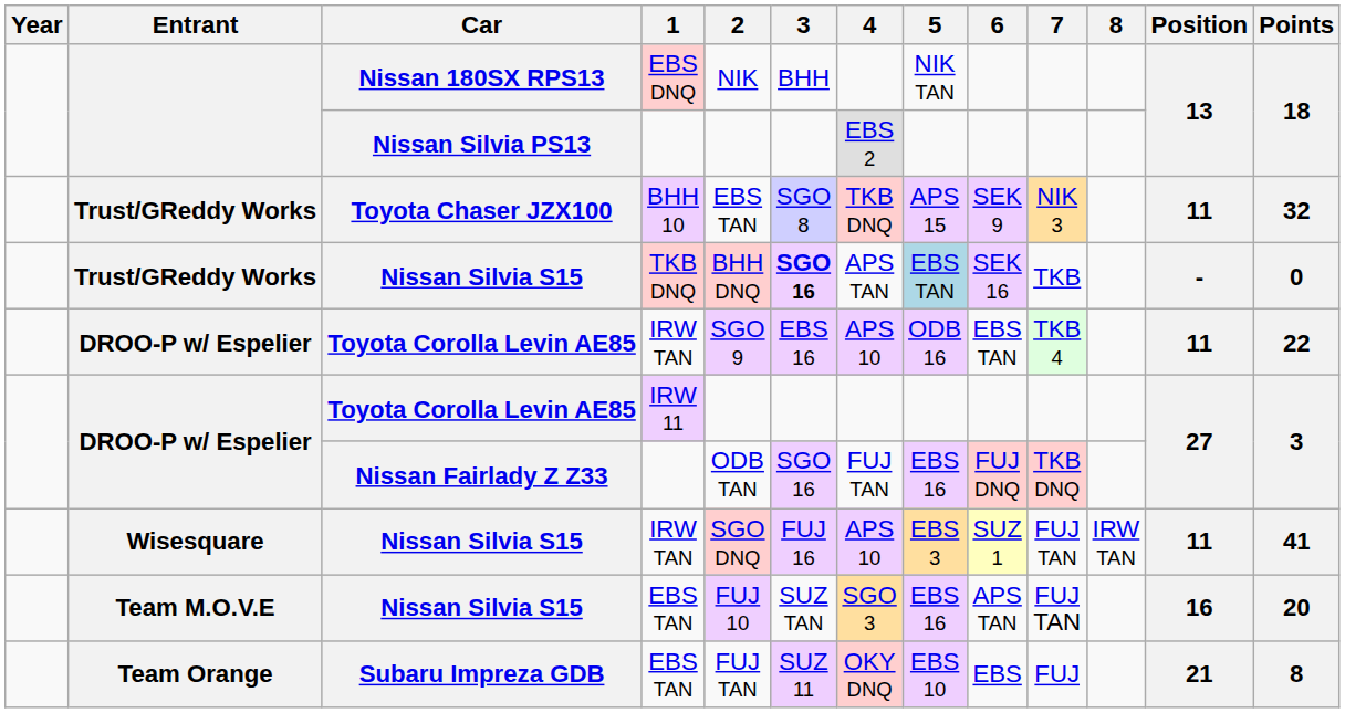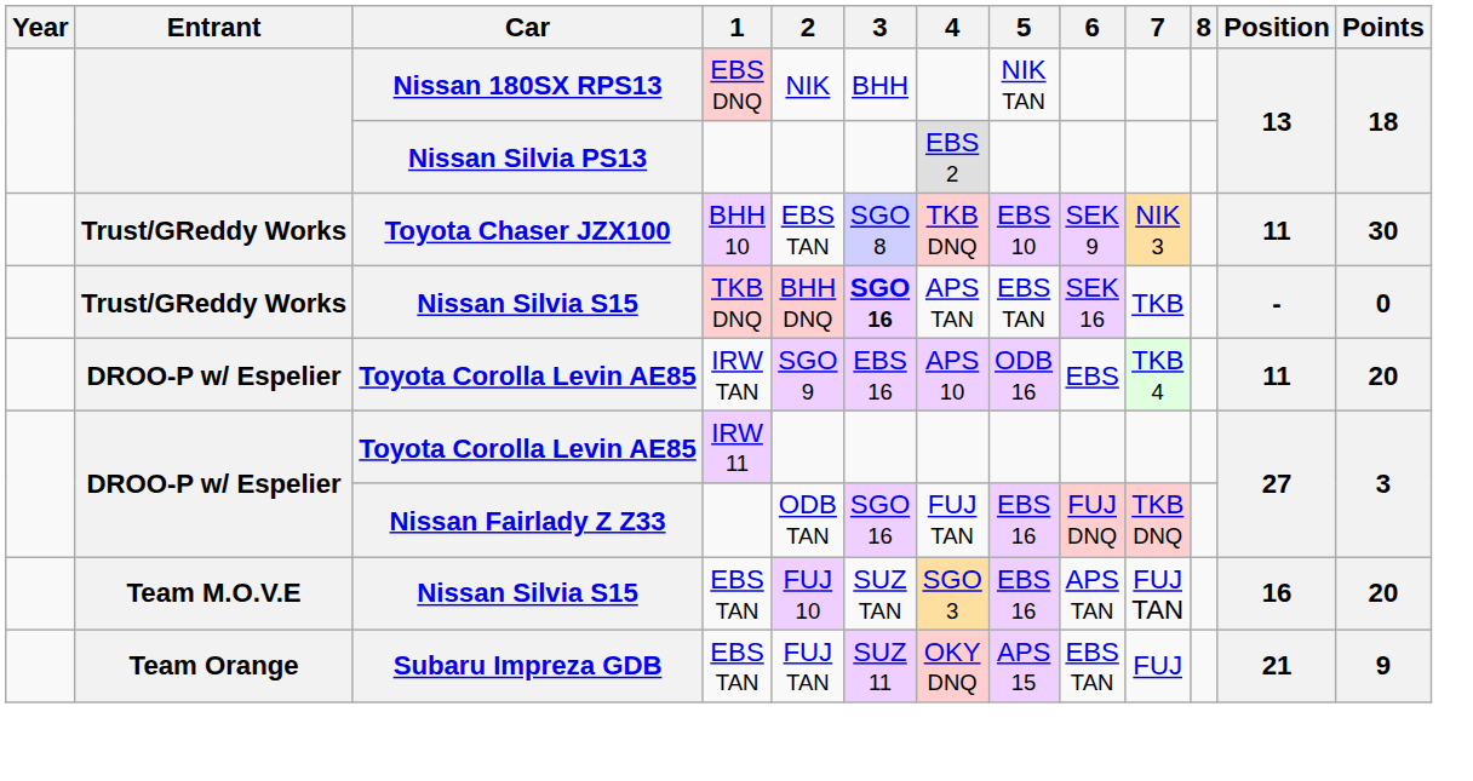 <table class="wikitable" style="text-align:center; font-size:95%">
 <tr>
 <th>Year</th>
 <th>Entrant</th>
 <th>Car</th>
 <th>1</th>
 <th>2</th>
 <th>3</th>
 <th>4</th>
 <th>5</th>
 <th>6</th>
 <th>7</th>
 <th>8</th>
 <th>Position</th>
 <th>Points</th>
 </tr>
 <tr>
 <td rowspan="2"></td>
 <th rowspan="2"></th>
 <th><a href='#'>Nissan 180SX RPS13</a></th>
 <td style="background:#FFCFCF;"><a href='#'>EBS</a><br><small>DNQ</small></td>
 <td><a href='#'>NIK</a><br><small></small></td>
 <td><a href='#'>BHH</a><br><small></small></td>
 <td></td>
 <td><a href='#'>NIK</a><br><small>TAN</small></td>
 <td></td>
 <td></td>
 <td></td>
 <th rowspan="2">13</th>
 <th rowspan="2">18</th>
 </tr>
 <tr>
 <th><a href='#'>Nissan Silvia PS13</a></th>
 <td></td>
 <td></td>
 <td></td>
 <td style="background:#DFDFDF;"><a href='#'>EBS</a><br><small>2</small></td>
 <td></td>
 <td></td>
 <td></td>
 <td></td>
 </tr>
 <tr>
 <td></td>
 <th>Trust/GReddy Works</th>
 <th><a href='#'>Toyota Chaser JZX100</a></th>
 <td style="background:#EFCFFF;"><a href='#'>BHH</a><br><small>10</small></td>
 <td><a href='#'>EBS</a><br><small>TAN</small></td>
 <td style="background:#CFCFFF;"><a href='#'>SGO</a><br><small>8</small></td>
 <td style="background:#FFCFCF;"><a href='#'>TKB</a><br><small>DNQ</small></td>
-<td style="background:#EFCFFF;"><a href='#'>APS</a><br><small>15</small></td>
+<td style="background:#EFCFFF;"><a href='#'>EBS</a><br><small>10</small></td>
 <td style="background:#EFCFFF;"><a href='#'>SEK</a><br><small>9</small></td>
 <td style="background:#FFDF9F;"><a href='#'>NIK</a><br><small>3</small></td>
 <td></td>
 <th>11</th>
-<th>32</th>
+<th>30</th>
 </tr>
 <tr>
 <td></td>
 <th>Trust/GReddy Works</th>
 <th><a href='#'>Nissan Silvia S15</a></th>
 <td style="background:#FFCFCF;"><a href='#'>TKB</a><br><small>DNQ</small></td>
 <td style="background:#FFCFCF;"><a href='#'>BHH</a><br><small>DNQ</small></td>
 <td style="background:#EFCFFF;"><strong><a href='#'>SGO</a><br><small>16</small></strong></td>
 <td><a href='#'>APS</a><br><small>TAN</small></td>
-<td style="background: lightblue;"><a href='#'>EBS</a><br><small>TAN</small></td>
+<td><a href='#'>EBS</a><br><small>TAN</small></td>
 <td style="background:#EFCFFF;"><a href='#'>SEK</a><br><small>16</small></td>
 <td><a href='#'>TKB</a><br><small></small></td>
 <td></td>
 <th>-</th>
 <th>0</th>
 </tr>
 <tr>
 <td></td>
 <th>DROO-P w/ Espelier</th>
 <th><a href='#'>Toyota Corolla Levin AE85</a></th>
 <td><a href='#'>IRW</a><br><small>TAN</small></td>
 <td style="background:#EFCFFF;"><a href='#'>SGO</a><br><small>9</small></td>
 <td style="background:#EFCFFF;"><a href='#'>EBS</a><br><small>16</small></td>
 <td style="background:#EFCFFF;"><a href='#'>APS</a><br><small>10</small></td>
 <td style="background:#EFCFFF;"><a href='#'>ODB</a><br><small>16</small></td>
-<td><a href='#'>EBS</a><br><small>TAN</small></td>
+<td><a href='#'>EBS</a><br><small></small></td>
 <td style="background:#DFFFDF;"><a href='#'>TKB</a><br><small>4</small></td>
 <td></td>
 <th>11</th>
-<th>22</th>
+<th>20</th>
 </tr>
 <tr>
 <td rowspan="2"></td>
 <th rowspan="2">DROO-P w/ Espelier</th>
 <th><a href='#'>Toyota Corolla Levin AE85</a></th>
 <td style="background:#EFCFFF;"><a href='#'>IRW</a><br><small>11</small></td>
 <td></td>
 <td></td>
 <td></td>
 <td></td>
 <td></td>
 <td></td>
 <td></td>
 <th rowspan="2">27</th>
 <th rowspan="2">3</th>
 </tr>
 <tr>
 <th><a href='#'>Nissan Fairlady Z Z33</a></th>
 <td></td>
 <td><a href='#'>ODB</a><br><small>TAN</small></td>
 <td style="background:#EFCFFF;"><a href='#'>SGO</a><br><small>16</small></td>
 <td><a href='#'>FUJ</a><br><small>TAN</small></td>
 <td style="background:#EFCFFF;"><a href='#'>EBS</a><br><small>16</small></td>
 <td style="background:#FFCFCF;"><a href='#'>FUJ</a><br><small>DNQ</small></td>
 <td style="background:#FFCFCF;"><a href='#'>TKB</a><br><small>DNQ</small></td>
 <td></td>
 </tr>
 <tr>
 <td></td>
-<th>Wisesquare</th>
-<th><a href='#'>Nissan Silvia S15</a></th>
-<td><a href='#'>IRW</a><br><small>TAN</small></td>
-<td style="background:#FFCFCF;"><a href='#'>SGO</a><br><small>DNQ</small></td>
-<td style="background:#EFCFFF;"><a href='#'>FUJ</a><br><small><span>16</span></small></td>
-<td style="background:#EFCFFF;"><a href='#'>APS</a><br><small>10</small></td>
-<td style="background:#FFDF9F;"><a href='#'>EBS</a><br><small><span>3</span></small></td>
-<td style="background:#FFFFBF;"><a href='#'>SUZ</a><br><small>1</small></td>
-<td><a href='#'>FUJ</a><br><small>TAN</small></td>
-<td><a href='#'>IRW</a><br><small>TAN</small></td>
-<th>11</th>
-<th>41</th>
-</tr>
-<tr>
-<td></td>
 <th>Team M.O.V.E</th>
 <th><a href='#'>Nissan Silvia S15</a></th>
 <td><a href='#'>EBS</a><br><small>TAN</small></td>
 <td style="background:#EFCFFF;"><a href='#'>FUJ</a><br><small>10</small></td>
 <td><a href='#'>SUZ</a><br><small>TAN</small></td>
 <td style="background:#FFDF9F;"><a href='#'>SGO</a><br><small>3</small></td>
 <td style="background:#EFCFFF;"><a href='#'>EBS</a><br><small><span>16</span></small></td>
 <td><a href='#'>APS</a><br><small>TAN</small></td>
 <td><a href='#'>FUJ</a><br>TAN</td>
 <td></td>
 <th>16</th>
 <th>20</th>
 </tr>
 <tr>
 <td></td>
 <th>Team Orange</th>
 <th><a href='#'>Subaru Impreza GDB</a></th>
 <td><a href='#'>EBS</a><br><small>TAN</small></td>
 <td><a href='#'>FUJ</a><br><small>TAN</small></td>
 <td style="background:#EFCFFF;"><a href='#'>SUZ</a><br><small>11</small></td>
 <td style="background:#FFCFCF;"><a href='#'>OKY</a><br><small>DNQ</small></td>
-<td style="background:#EFCFFF;"><a href='#'>EBS</a><br><small>10</small></td>
-<td><a href='#'>EBS</a><br><small></small></td>
+<td style="background:#EFCFFF;"><a href='#'>APS</a><br><small>15</small></td>
+<td><a href='#'>EBS</a><br><small>TAN</small></td>
 <td><a href='#'>FUJ</a><br><small></small></td>
 <td></td>
 <th>21</th>
-<th>8</th>
+<th>9</th>
 </tr>
 </table>
